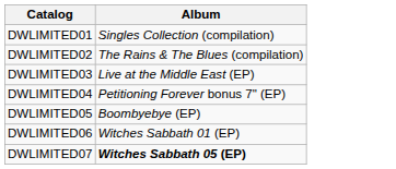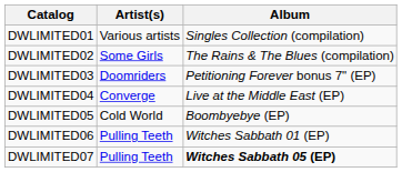 <table class="wikitable">
 <tr>
 <th>Catalog</th>
+<th>Artist(s)</th>
 <th>Album</th>
 </tr>
 <tr>
 <td>DWLIMITED01</td>
+<td>Various artists</td>
 <td><em>Singles Collection</em> (compilation)</td>
 </tr>
 <tr>
 <td>DWLIMITED02</td>
+<td><a href='#'>Some Girls</a></td>
 <td><em>The Rains & The Blues</em> (compilation)</td>
 </tr>
 <tr>
 <td>DWLIMITED03</td>
+<td><a href='#'>Doomriders</a></td>
+<td><em>Petitioning Forever</em> bonus 7" (EP)</td>
+</tr>
+<tr>
+<td>DWLIMITED04</td>
+<td><a href='#'>Converge</a></td>
 <td><em>Live at the Middle East</em> (EP)</td>
 </tr>
 <tr>
-<td>DWLIMITED04</td>
-<td><em>Petitioning Forever</em> bonus 7" (EP)</td>
-</tr>
-<tr>
 <td>DWLIMITED05</td>
+<td>Cold World</td>
 <td><em>Boombyebye</em> (EP)</td>
 </tr>
 <tr>
 <td>DWLIMITED06</td>
+<td><a href='#'>Pulling Teeth</a></td>
 <td><em>Witches Sabbath 01</em> (EP)</td>
 </tr>
 <tr>
 <td>DWLIMITED07</td>
+<td><a href='#'>Pulling Teeth</a></td>
 <td><strong><em>Witches Sabbath 05</em> (EP)</strong></td>
 </tr>
 </table>
